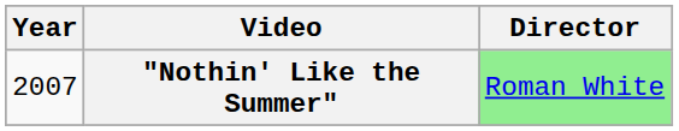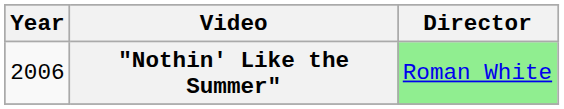 <table class="wikitable plainrowheaders">
 <tr>
 <th>Year</th>
 <th style="width:14em;">Video</th>
 <th>Director</th>
 </tr>
 <tr>
-<td>2007</td>
+<td>2006</td>
 <th scope="row">"Nothin' Like the Summer"</th>
 <td style="background: lightgreen;"><a href='#'>Roman White</a></td>
 </tr>
 </table>
